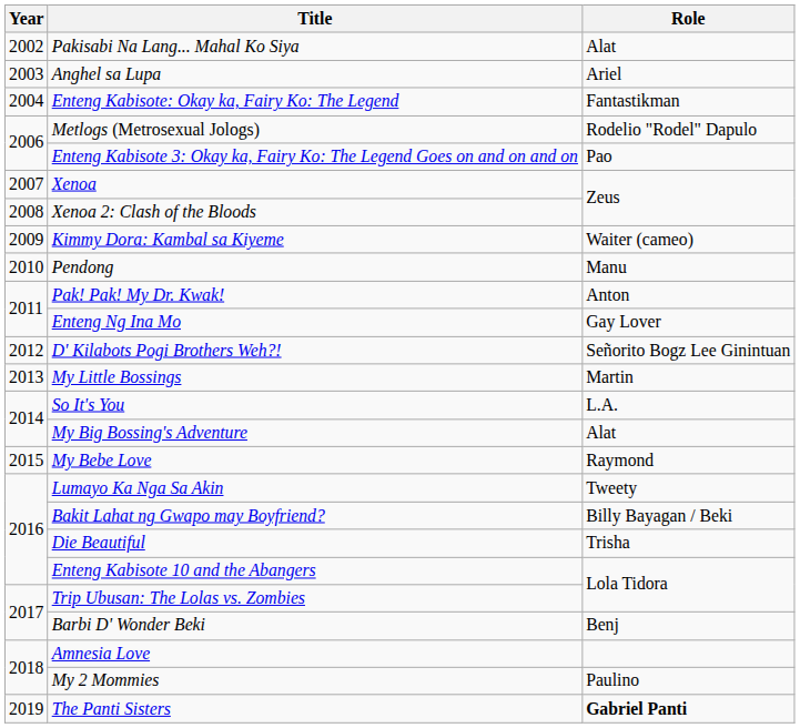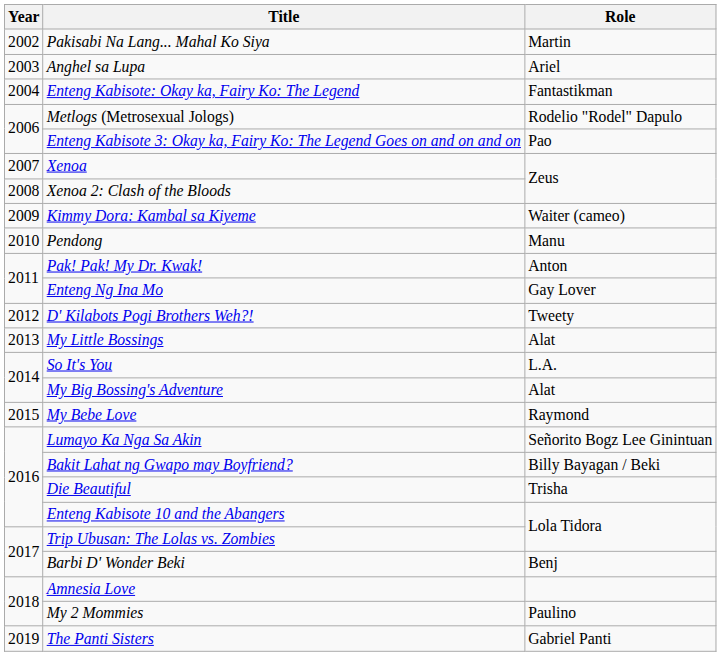 <table class="wikitable">
 <tr>
 <th>Year</th>
 <th>Title</th>
 <th>Role</th>
 </tr>
 <tr>
 <td>2002</td>
 <td><em>Pakisabi Na Lang... Mahal Ko Siya</em></td>
-<td>Alat</td>
+<td>Martin</td>
 </tr>
 <tr>
 <td>2003</td>
 <td><em>Anghel sa Lupa</em></td>
 <td>Ariel</td>
 </tr>
 <tr>
 <td>2004</td>
 <td><em><a href='#'>Enteng Kabisote: Okay ka, Fairy Ko: The Legend</a></em></td>
 <td>Fantastikman</td>
 </tr>
 <tr>
 <td rowspan="2">2006</td>
 <td><em>Metlogs</em> (Metrosexual Jologs)</td>
 <td>Rodelio "Rodel" Dapulo</td>
 </tr>
 <tr>
 <td><em><a href='#'>Enteng Kabisote 3: Okay ka, Fairy Ko: The Legend Goes on and on and on</a></em></td>
 <td>Pao</td>
 </tr>
 <tr>
 <td>2007</td>
 <td><em><a href='#'>Xenoa</a></em></td>
 <td rowspan="2">Zeus</td>
 </tr>
 <tr>
 <td>2008</td>
 <td><em>Xenoa 2: Clash of the Bloods</em></td>
 </tr>
 <tr>
 <td>2009</td>
 <td><em><a href='#'>Kimmy Dora: Kambal sa Kiyeme</a></em></td>
 <td>Waiter (cameo)</td>
 </tr>
 <tr>
 <td>2010</td>
 <td><em>Pendong</em></td>
 <td>Manu</td>
 </tr>
 <tr>
 <td rowspan="2">2011</td>
 <td><em><a href='#'>Pak! Pak! My Dr. Kwak!</a></em></td>
 <td>Anton</td>
 </tr>
 <tr>
 <td><em><a href='#'>Enteng Ng Ina Mo</a></em></td>
 <td>Gay Lover</td>
 </tr>
 <tr>
 <td>2012</td>
 <td><em><a href='#'>D' Kilabots Pogi Brothers Weh?!</a></em></td>
-<td>Señorito Bogz Lee Ginintuan</td>
+<td>Tweety</td>
 </tr>
 <tr>
 <td>2013</td>
 <td><em><a href='#'>My Little Bossings</a></em></td>
-<td>Martin</td>
+<td>Alat</td>
 </tr>
 <tr>
 <td rowspan="2">2014</td>
 <td><em><a href='#'>So It's You</a></em></td>
 <td>L.A.</td>
 </tr>
 <tr>
 <td><em><a href='#'>My Big Bossing's Adventure</a></em></td>
 <td>Alat</td>
 </tr>
 <tr>
 <td>2015</td>
 <td><em><a href='#'>My Bebe Love</a></em></td>
 <td>Raymond</td>
 </tr>
 <tr>
 <td rowspan="4">2016</td>
 <td><em><a href='#'>Lumayo Ka Nga Sa Akin</a></em></td>
-<td>Tweety</td>
+<td>Señorito Bogz Lee Ginintuan</td>
 </tr>
 <tr>
 <td><em><a href='#'>Bakit Lahat ng Gwapo may Boyfriend?</a></em></td>
 <td>Billy Bayagan / Beki</td>
 </tr>
 <tr>
 <td><em><a href='#'>Die Beautiful</a></em></td>
 <td>Trisha</td>
 </tr>
 <tr>
 <td><em><a href='#'>Enteng Kabisote 10 and the Abangers</a></em></td>
 <td rowspan="2">Lola Tidora</td>
 </tr>
 <tr>
 <td rowspan="2">2017</td>
 <td><em><a href='#'>Trip Ubusan: The Lolas vs. Zombies</a></em></td>
 </tr>
 <tr>
 <td><em>Barbi D' Wonder Beki</em></td>
 <td>Benj</td>
 </tr>
 <tr>
 <td rowspan="2">2018</td>
 <td><em><a href='#'>Amnesia Love</a></em></td>
 <td></td>
 </tr>
 <tr>
 <td><em>My 2 Mommies</em></td>
 <td>Paulino</td>
 </tr>
 <tr>
 <td>2019</td>
 <td><em><a href='#'>The Panti Sisters</a></em></td>
-<td><strong>Gabriel Panti</strong></td>
+<td>Gabriel Panti</td>
 </tr>
 </table>
